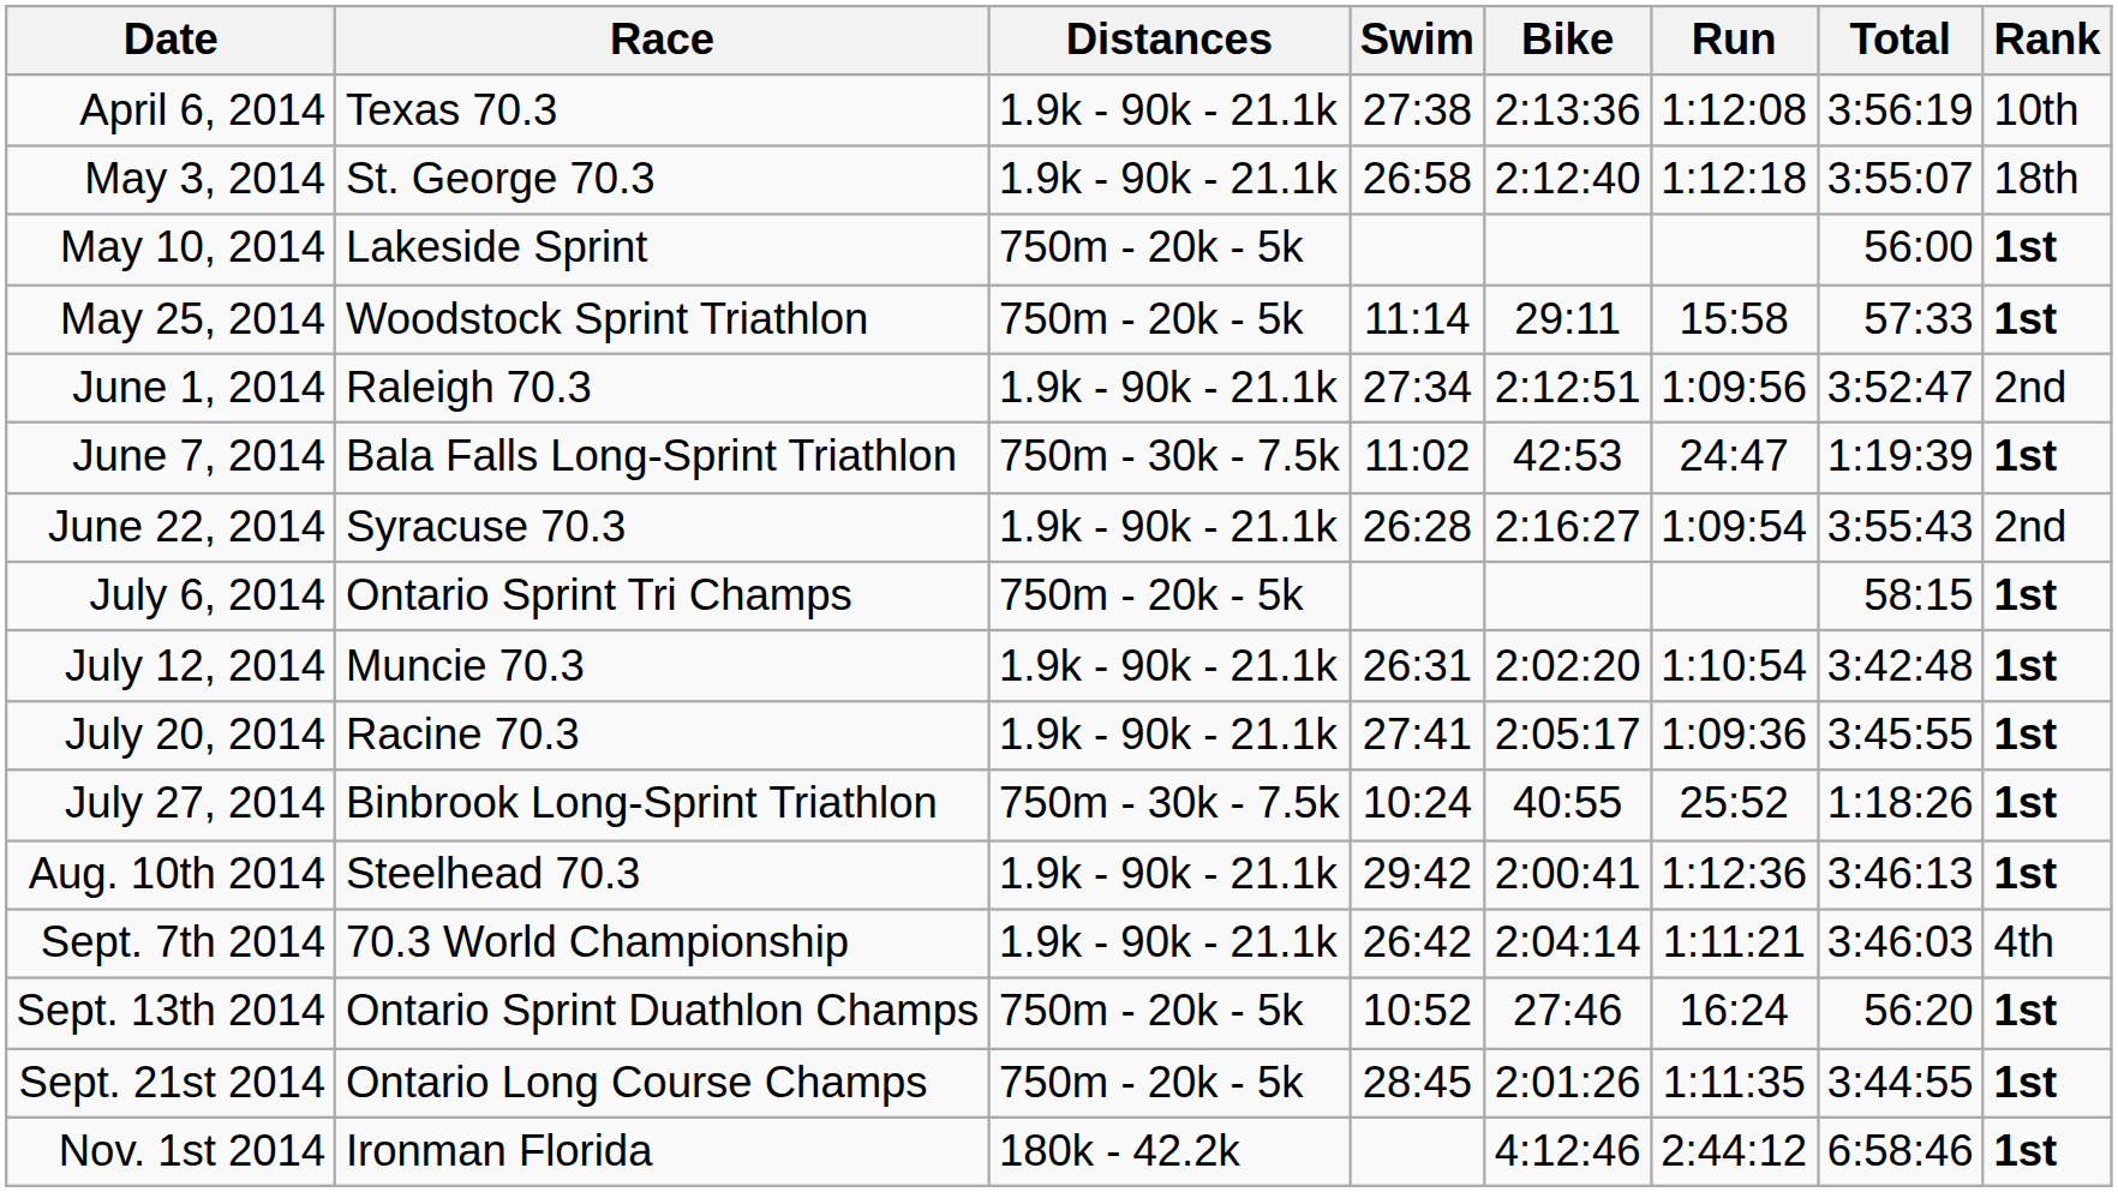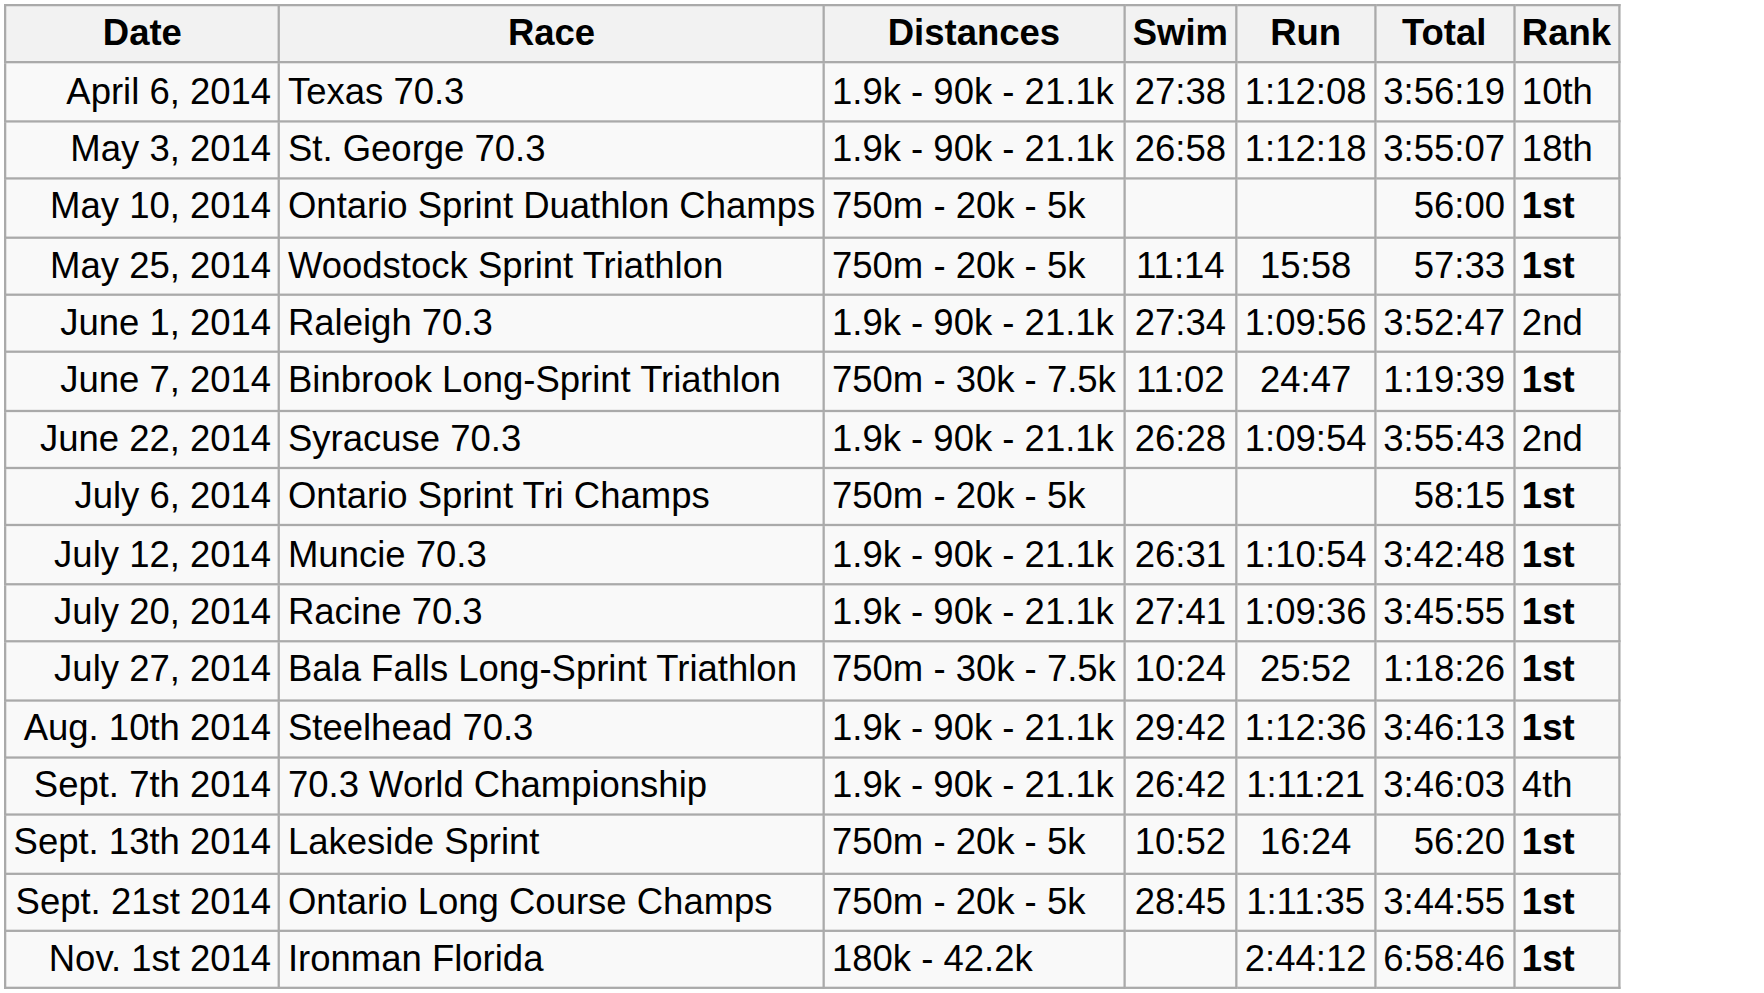 <table class="wikitable sortable">
 <tr>
 <th>Date</th>
 <th>Race</th>
 <th>Distances</th>
 <th>Swim</th>
-<th>Bike</th>
 <th>Run</th>
 <th>Total</th>
 <th>Rank</th>
 </tr>
 <tr>
 <td style="text-align:right">April 6, 2014</td>
 <td>Texas 70.3</td>
 <td>1.9k - 90k - 21.1k</td>
 <td style="text-align:center">27:38</td>
-<td style="text-align:center">2:13:36</td>
 <td style="text-align:center">1:12:08</td>
 <td style="text-align:right">3:56:19</td>
 <td>10th</td>
 </tr>
 <tr>
 <td style="text-align:right">May 3, 2014</td>
 <td>St. George 70.3</td>
 <td>1.9k - 90k - 21.1k</td>
 <td style="text-align:center">26:58</td>
-<td style="text-align:center">2:12:40</td>
 <td style="text-align:center">1:12:18</td>
 <td style="text-align:right">3:55:07</td>
 <td>18th</td>
 </tr>
 <tr>
 <td style="text-align:right">May 10, 2014</td>
-<td>Lakeside Sprint</td>
+<td>Ontario Sprint Duathlon Champs</td>
 <td>750m - 20k - 5k</td>
-<td style="text-align:center"></td>
 <td style="text-align:center"></td>
 <td style="text-align:center"></td>
 <td style="text-align:right">56:00</td>
 <td><strong>1st</strong></td>
 </tr>
 <tr>
 <td style="text-align:right">May 25, 2014</td>
 <td>Woodstock Sprint Triathlon</td>
 <td>750m - 20k - 5k</td>
 <td style="text-align:center">11:14</td>
-<td style="text-align:center">29:11</td>
 <td style="text-align:center">15:58</td>
 <td style="text-align:right">57:33</td>
 <td><strong>1st</strong></td>
 </tr>
 <tr>
 <td style="text-align:right">June 1, 2014</td>
 <td>Raleigh 70.3</td>
 <td>1.9k - 90k - 21.1k</td>
 <td style="text-align:center">27:34</td>
-<td style="text-align:center">2:12:51</td>
 <td style="text-align:center">1:09:56</td>
 <td style="text-align:right">3:52:47</td>
 <td>2nd</td>
 </tr>
 <tr>
 <td style="text-align:right">June 7, 2014</td>
-<td>Bala Falls Long-Sprint Triathlon</td>
+<td>Binbrook Long-Sprint Triathlon</td>
 <td>750m - 30k - 7.5k</td>
 <td style="text-align:center">11:02</td>
-<td style="text-align:center">42:53</td>
 <td style="text-align:center">24:47</td>
 <td style="text-align:right">1:19:39</td>
 <td><strong>1st</strong></td>
 </tr>
 <tr>
 <td style="text-align:right">June 22, 2014</td>
 <td>Syracuse 70.3</td>
 <td>1.9k - 90k - 21.1k</td>
 <td style="text-align:center">26:28</td>
-<td style="text-align:center">2:16:27</td>
 <td style="text-align:center">1:09:54</td>
 <td style="text-align:right">3:55:43</td>
 <td>2nd</td>
 </tr>
 <tr>
 <td style="text-align:right">July 6, 2014</td>
 <td>Ontario Sprint Tri Champs</td>
 <td>750m - 20k - 5k</td>
 <td style="text-align:center"></td>
 <td style="text-align:center"></td>
-<td style="text-align:center"></td>
 <td style="text-align:right">58:15</td>
 <td><strong>1st</strong></td>
 </tr>
 <tr>
 <td style="text-align:right">July 12, 2014</td>
 <td>Muncie 70.3</td>
 <td>1.9k - 90k - 21.1k</td>
 <td style="text-align:center">26:31</td>
-<td style="text-align:center">2:02:20</td>
 <td style="text-align:center">1:10:54</td>
 <td style="text-align:right">3:42:48</td>
 <td><strong>1st</strong></td>
 </tr>
 <tr>
 <td style="text-align:right">July 20, 2014</td>
 <td>Racine 70.3</td>
 <td>1.9k - 90k - 21.1k</td>
 <td style="text-align:center">27:41</td>
-<td style="text-align:center">2:05:17</td>
 <td style="text-align:center">1:09:36</td>
 <td style="text-align:right">3:45:55</td>
 <td><strong>1st</strong></td>
 </tr>
 <tr>
 <td style="text-align:right">July 27, 2014</td>
-<td>Binbrook Long-Sprint Triathlon</td>
+<td>Bala Falls Long-Sprint Triathlon</td>
 <td>750m - 30k - 7.5k</td>
 <td style="text-align:center">10:24</td>
-<td style="text-align:center">40:55</td>
 <td style="text-align:center">25:52</td>
 <td style="text-align:right">1:18:26</td>
 <td><strong>1st</strong></td>
 </tr>
 <tr>
 <td style="text-align:right">Aug. 10th 2014</td>
 <td>Steelhead 70.3</td>
 <td>1.9k - 90k - 21.1k</td>
 <td style="text-align:center">29:42</td>
-<td style="text-align:center">2:00:41</td>
 <td style="text-align:center">1:12:36</td>
 <td style="text-align:right">3:46:13</td>
 <td><strong>1st</strong></td>
 </tr>
 <tr>
 <td style="text-align:right">Sept. 7th 2014</td>
 <td>70.3 World Championship</td>
 <td>1.9k - 90k - 21.1k</td>
 <td style="text-align:center">26:42</td>
-<td style="text-align:center">2:04:14</td>
 <td style="text-align:center">1:11:21</td>
 <td style="text-align:right">3:46:03</td>
 <td>4th</td>
 </tr>
 <tr>
 <td style="text-align:right">Sept. 13th 2014</td>
-<td>Ontario Sprint Duathlon Champs</td>
+<td>Lakeside Sprint</td>
 <td>750m - 20k - 5k</td>
 <td style="text-align:center">10:52</td>
-<td style="text-align:center">27:46</td>
 <td style="text-align:center">16:24</td>
 <td style="text-align:right">56:20</td>
 <td><strong>1st</strong></td>
 </tr>
 <tr>
 <td style="text-align:right">Sept. 21st 2014</td>
 <td>Ontario Long Course Champs</td>
 <td>750m - 20k - 5k</td>
 <td style="text-align:center">28:45</td>
-<td style="text-align:center">2:01:26</td>
 <td style="text-align:center">1:11:35</td>
 <td style="text-align:right">3:44:55</td>
 <td><strong>1st</strong></td>
 </tr>
 <tr>
 <td style="text-align:right">Nov. 1st 2014</td>
 <td>Ironman Florida</td>
 <td>180k - 42.2k</td>
 <td style="text-align:center"></td>
-<td style="text-align:center">4:12:46</td>
 <td style="text-align:center">2:44:12</td>
 <td style="text-align:right">6:58:46</td>
 <td><strong>1st</strong></td>
 </tr>
 </table>
